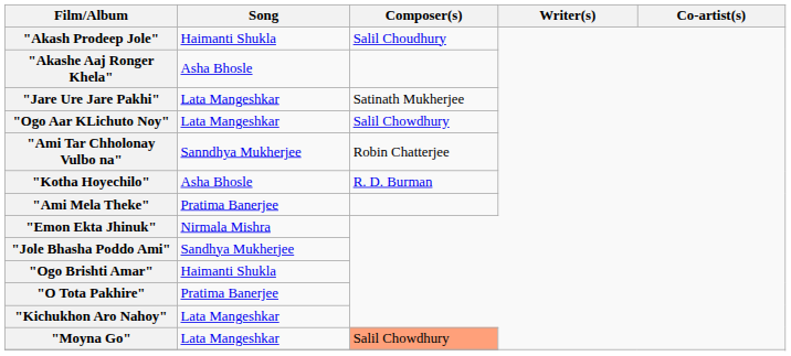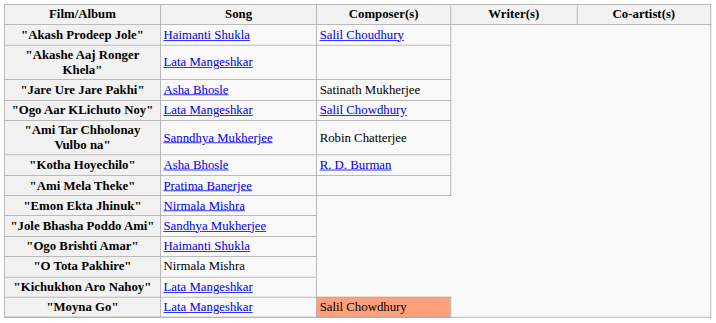 <table class="wikitable plainrowheaders" width="100%">
 <tr>
 <th scope="col" width=21%><strong>Film/Album</strong></th>
 <th scope="col" width=21%><strong>Song</strong></th>
 <th scope="col" width=18%><strong>Composer(s)</strong></th>
 <th scope="col" width=17%><strong>Writer(s)</strong></th>
 <th scope="col" width=18%><strong>Co-artist(s)</strong></th>
 </tr>
 <tr>
 <th scope="row">"Akash Prodeep Jole"</th>
 <td><a href='#'>Haimanti Shukla</a></td>
 <td><a href='#'>Salil Choudhury</a></td>
 </tr>
 <tr>
 <th scope="row">"Akashe Aaj Ronger Khela"</th>
-<td><a href='#'>Asha Bhosle</a></td>
+<td><a href='#'>Lata Mangeshkar</a></td>
 <td></td>
 </tr>
 <tr>
 <th scope="row">"Jare Ure Jare Pakhi"</th>
-<td><a href='#'>Lata Mangeshkar</a></td>
+<td><a href='#'>Asha Bhosle</a></td>
 <td>Satinath Mukherjee</td>
 </tr>
 <tr>
 <th scope="row">"Ogo Aar KLichuto Noy"</th>
 <td><a href='#'>Lata Mangeshkar</a></td>
 <td><a href='#'>Salil Chowdhury</a></td>
 </tr>
 <tr>
 <th scope="row">"Ami Tar Chholonay Vulbo na"</th>
 <td><a href='#'>Sanndhya Mukherjee</a></td>
 <td>Robin Chatterjee</td>
 </tr>
 <tr>
 <th scope="row">"Kotha Hoyechilo"</th>
 <td><a href='#'>Asha Bhosle</a></td>
 <td><a href='#'>R. D. Burman</a></td>
 </tr>
 <tr>
 <th scope="row">"Ami Mela Theke"</th>
 <td><a href='#'>Pratima Banerjee</a></td>
 <td></td>
 </tr>
 <tr>
 <th scope="row">"Emon Ekta Jhinuk"</th>
 <td><a href='#'>Nirmala Mishra</a></td>
 </tr>
 <tr>
 <th scope="row">"Jole Bhasha Poddo Ami"</th>
 <td><a href='#'>Sandhya Mukherjee</a></td>
 </tr>
 <tr>
 <th scope="row">"Ogo Brishti Amar"</th>
 <td><a href='#'>Haimanti Shukla</a></td>
 </tr>
 <tr>
 <th scope="row">"O Tota Pakhire"</th>
-<td><a href='#'>Pratima Banerjee</a></td>
+<td>Nirmala Mishra</td>
 </tr>
 <tr>
 <th scope="row">"Kichukhon Aro Nahoy"</th>
 <td><a href='#'>Lata Mangeshkar</a></td>
 </tr>
 <tr>
 <th scope="row">"Moyna Go"</th>
 <td><a href='#'>Lata Mangeshkar</a></td>
 <td style="background: lightsalmon;">Salil Chowdhury</td>
 </tr>
 <tr>
 </tr>
 </table>
